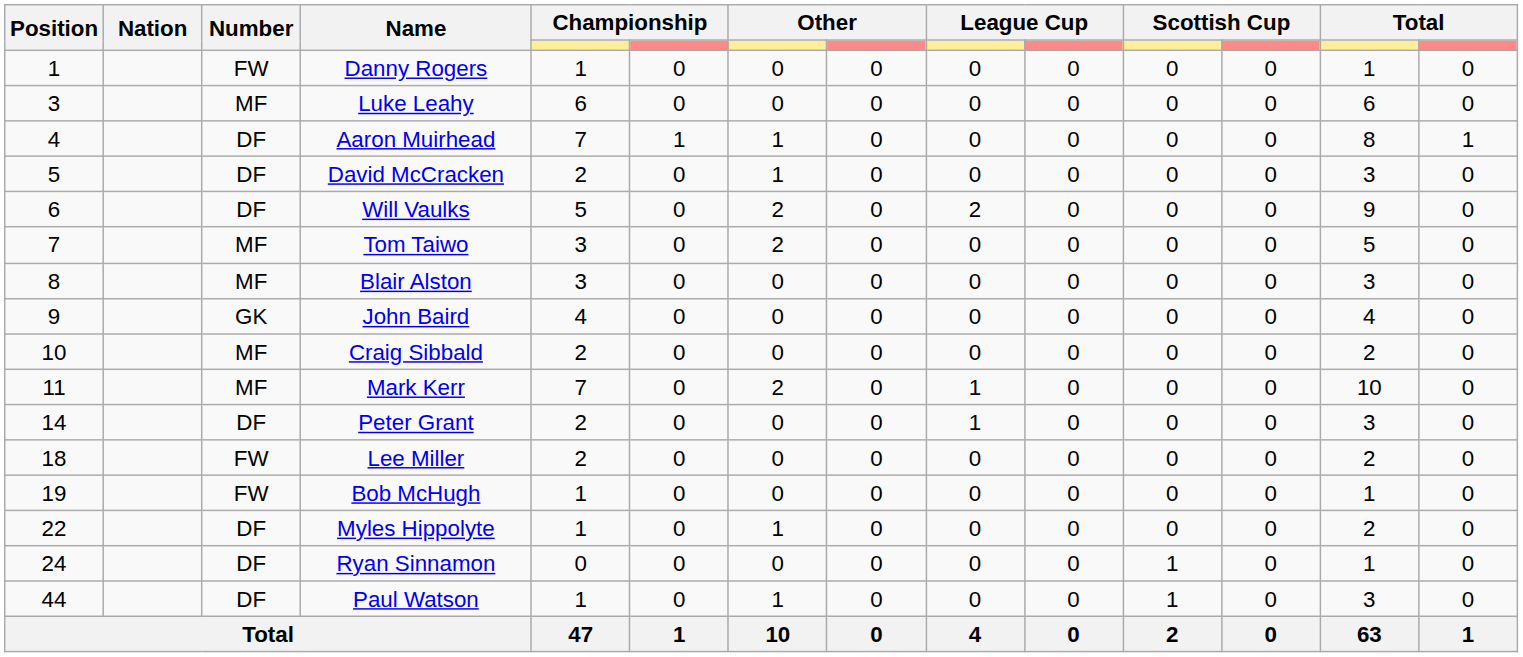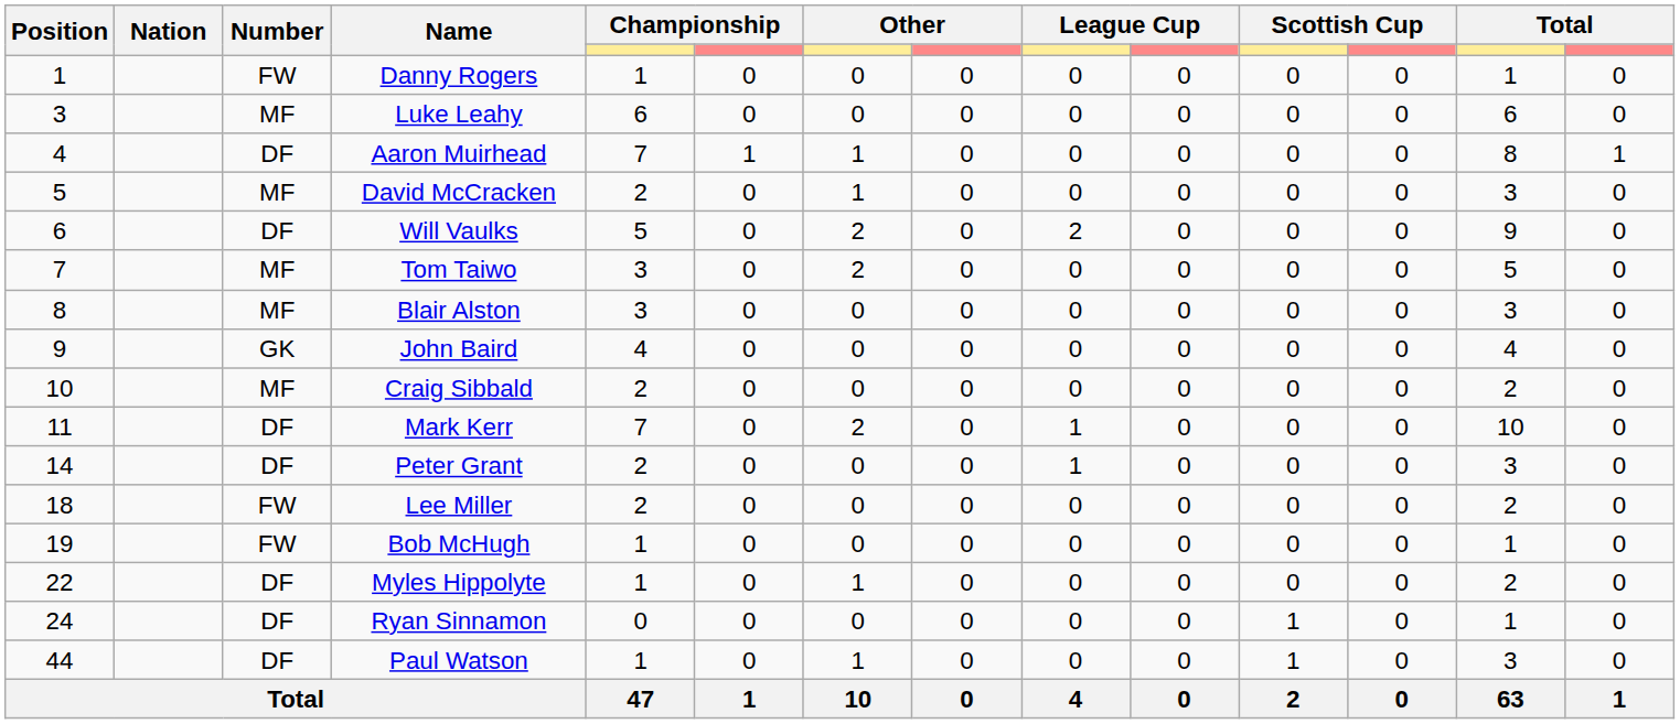 <table class="wikitable" style="font-size: 95%; text-align: center;">
 <tr>
 <th rowspan=2 width=60>Position</th>
 <th rowspan=2 width=60>Nation</th>
 <th rowspan=2 width=60>Number</th>
 <th rowspan=2 width=150>Name</th>
 <th colspan=2>Championship</th>
 <th colspan=2>Other</th>
 <th colspan=2>League Cup</th>
 <th colspan=2>Scottish Cup</th>
 <th colspan=2>Total</th>
 </tr>
 <tr>
 <th style="width:60px; background:#fe9;"></th>
 <th style="width:60px; background:#ff8888;"></th>
 <th style="width:60px; background:#fe9;"></th>
 <th style="width:60px; background:#ff8888;"></th>
 <th style="width:60px; background:#fe9;"></th>
 <th style="width:60px; background:#ff8888;"></th>
 <th style="width:60px; background:#fe9;"></th>
 <th style="width:60px; background:#ff8888;"></th>
 <th style="width:60px; background:#fe9;"></th>
 <th style="width:60px; background:#ff8888;"></th>
 </tr>
 <tr>
 <td>1</td>
 <td></td>
 <td>FW</td>
 <td><a href='#'>Danny Rogers</a></td>
 <td>1</td>
 <td>0</td>
 <td>0</td>
 <td>0</td>
 <td>0</td>
 <td>0</td>
 <td>0</td>
 <td>0</td>
 <td>1</td>
 <td>0</td>
 </tr>
 <tr>
 <td>3</td>
 <td></td>
 <td>MF</td>
 <td><a href='#'>Luke Leahy</a></td>
 <td>6</td>
 <td>0</td>
 <td>0</td>
 <td>0</td>
 <td>0</td>
 <td>0</td>
 <td>0</td>
 <td>0</td>
 <td>6</td>
 <td>0</td>
 </tr>
 <tr>
 <td>4</td>
 <td></td>
 <td>DF</td>
 <td><a href='#'>Aaron Muirhead</a></td>
 <td>7</td>
 <td>1</td>
 <td>1</td>
 <td>0</td>
 <td>0</td>
 <td>0</td>
 <td>0</td>
 <td>0</td>
 <td>8</td>
 <td>1</td>
 </tr>
 <tr>
 <td>5</td>
 <td></td>
-<td>DF</td>
+<td>MF</td>
 <td><a href='#'>David McCracken</a></td>
 <td>2</td>
 <td>0</td>
 <td>1</td>
 <td>0</td>
 <td>0</td>
 <td>0</td>
 <td>0</td>
 <td>0</td>
 <td>3</td>
 <td>0</td>
 </tr>
 <tr>
 <td>6</td>
 <td></td>
 <td>DF</td>
 <td><a href='#'>Will Vaulks</a></td>
 <td>5</td>
 <td>0</td>
 <td>2</td>
 <td>0</td>
 <td>2</td>
 <td>0</td>
 <td>0</td>
 <td>0</td>
 <td>9</td>
 <td>0</td>
 </tr>
 <tr>
 <td>7</td>
 <td></td>
 <td>MF</td>
 <td><a href='#'>Tom Taiwo</a></td>
 <td>3</td>
 <td>0</td>
 <td>2</td>
 <td>0</td>
 <td>0</td>
 <td>0</td>
 <td>0</td>
 <td>0</td>
 <td>5</td>
 <td>0</td>
 </tr>
 <tr>
 <td>8</td>
 <td></td>
 <td>MF</td>
 <td><a href='#'>Blair Alston</a></td>
 <td>3</td>
 <td>0</td>
 <td>0</td>
 <td>0</td>
 <td>0</td>
 <td>0</td>
 <td>0</td>
 <td>0</td>
 <td>3</td>
 <td>0</td>
 </tr>
 <tr>
 <td>9</td>
 <td></td>
 <td>GK</td>
 <td><a href='#'>John Baird</a></td>
 <td>4</td>
 <td>0</td>
 <td>0</td>
 <td>0</td>
 <td>0</td>
 <td>0</td>
 <td>0</td>
 <td>0</td>
 <td>4</td>
 <td>0</td>
 </tr>
 <tr>
 <td>10</td>
 <td></td>
 <td>MF</td>
 <td><a href='#'>Craig Sibbald</a></td>
 <td>2</td>
 <td>0</td>
 <td>0</td>
 <td>0</td>
 <td>0</td>
 <td>0</td>
 <td>0</td>
 <td>0</td>
 <td>2</td>
 <td>0</td>
 </tr>
 <tr>
 <td>11</td>
 <td></td>
-<td>MF</td>
+<td>DF</td>
 <td><a href='#'>Mark Kerr</a></td>
 <td>7</td>
 <td>0</td>
 <td>2</td>
 <td>0</td>
 <td>1</td>
 <td>0</td>
 <td>0</td>
 <td>0</td>
 <td>10</td>
 <td>0</td>
 </tr>
 <tr>
 <td>14</td>
 <td></td>
 <td>DF</td>
 <td><a href='#'>Peter Grant</a></td>
 <td>2</td>
 <td>0</td>
 <td>0</td>
 <td>0</td>
 <td>1</td>
 <td>0</td>
 <td>0</td>
 <td>0</td>
 <td>3</td>
 <td>0</td>
 </tr>
 <tr>
 <td>18</td>
 <td></td>
 <td>FW</td>
 <td><a href='#'>Lee Miller</a></td>
 <td>2</td>
 <td>0</td>
 <td>0</td>
 <td>0</td>
 <td>0</td>
 <td>0</td>
 <td>0</td>
 <td>0</td>
 <td>2</td>
 <td>0</td>
 </tr>
 <tr>
 <td>19</td>
 <td></td>
 <td>FW</td>
 <td><a href='#'>Bob McHugh</a></td>
 <td>1</td>
 <td>0</td>
 <td>0</td>
 <td>0</td>
 <td>0</td>
 <td>0</td>
 <td>0</td>
 <td>0</td>
 <td>1</td>
 <td>0</td>
 </tr>
 <tr>
 <td>22</td>
 <td></td>
 <td>DF</td>
 <td><a href='#'>Myles Hippolyte</a></td>
 <td>1</td>
 <td>0</td>
 <td>1</td>
 <td>0</td>
 <td>0</td>
 <td>0</td>
 <td>0</td>
 <td>0</td>
 <td>2</td>
 <td>0</td>
 </tr>
 <tr>
 <td>24</td>
 <td></td>
 <td>DF</td>
 <td><a href='#'>Ryan Sinnamon</a></td>
 <td>0</td>
 <td>0</td>
 <td>0</td>
 <td>0</td>
 <td>0</td>
 <td>0</td>
 <td>1</td>
 <td>0</td>
 <td>1</td>
 <td>0</td>
 </tr>
 <tr>
 <td>44</td>
 <td></td>
 <td>DF</td>
 <td><a href='#'>Paul Watson</a></td>
 <td>1</td>
 <td>0</td>
 <td>1</td>
 <td>0</td>
 <td>0</td>
 <td>0</td>
 <td>1</td>
 <td>0</td>
 <td>3</td>
 <td>0</td>
 </tr>
 <tr>
 <th colspan=4>Total</th>
 <th>47</th>
 <th>1</th>
 <th>10</th>
 <th>0</th>
 <th>4</th>
 <th>0</th>
 <th>2</th>
 <th>0</th>
 <th>63</th>
 <th>1</th>
 </tr>
 </table>
